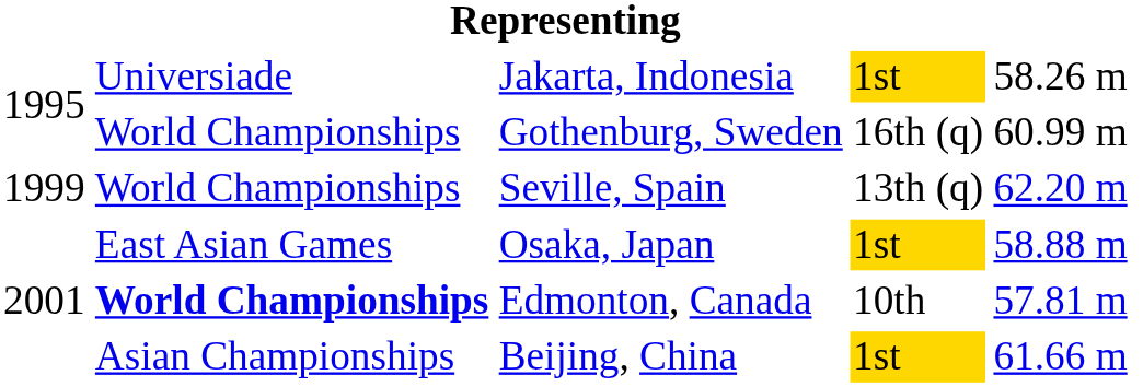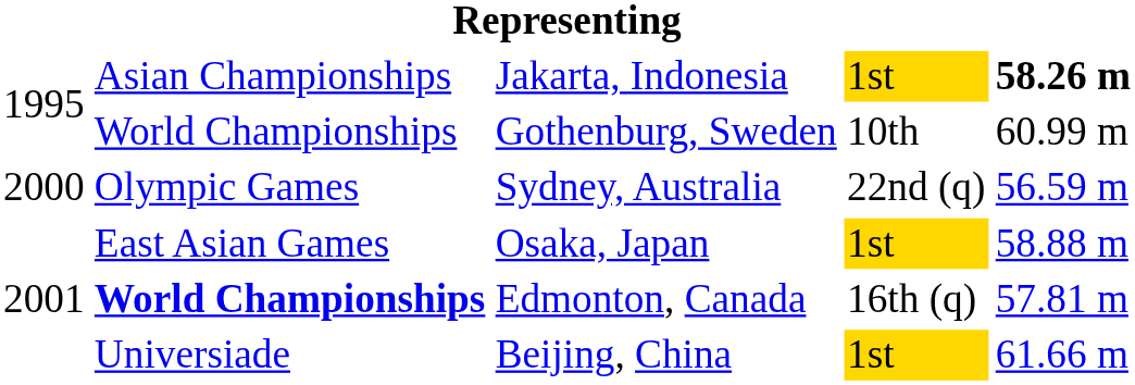 <table>
 <tr>
 <th colspan="5">Representing </th>
 </tr>
 <tr>
 <td rowspan=2>1995</td>
-<td><a href='#'>Universiade</a></td>
+<td><a href='#'>Asian Championships</a></td>
 <td><a href='#'>Jakarta, Indonesia</a></td>
 <td bgcolor="gold">1st</td>
-<td>58.26 m</td>
+<td><strong>58.26 m</strong></td>
 </tr>
 <tr>
 <td><a href='#'>World Championships</a></td>
 <td><a href='#'>Gothenburg, Sweden</a></td>
-<td>16th (q)</td>
+<td>10th</td>
 <td>60.99 m</td>
 </tr>
 <tr>
-<td>1999</td>
-<td><a href='#'>World Championships</a></td>
-<td><a href='#'>Seville, Spain</a></td>
-<td>13th (q)</td>
-<td><a href='#'>62.20 m</a></td>
+<td>2000</td>
+<td><a href='#'>Olympic Games</a></td>
+<td><a href='#'>Sydney, Australia</a></td>
+<td>22nd (q)</td>
+<td><a href='#'>56.59 m</a></td>
 </tr>
 <tr>
 <td rowspan=3>2001</td>
 <td><a href='#'>East Asian Games</a></td>
 <td><a href='#'>Osaka, Japan</a></td>
 <td bgcolor="gold">1st</td>
 <td><a href='#'>58.88 m</a></td>
 </tr>
 <tr>
 <td><strong><a href='#'>World Championships</a></strong></td>
 <td><a href='#'>Edmonton</a>, <a href='#'>Canada</a></td>
-<td>10th</td>
+<td>16th (q)</td>
 <td><a href='#'>57.81 m</a></td>
 </tr>
 <tr>
-<td><a href='#'>Asian Championships</a></td>
+<td><a href='#'>Universiade</a></td>
 <td><a href='#'>Beijing</a>, <a href='#'>China</a></td>
 <td bgcolor="gold">1st</td>
 <td><a href='#'>61.66 m</a></td>
 </tr>
 </table>
